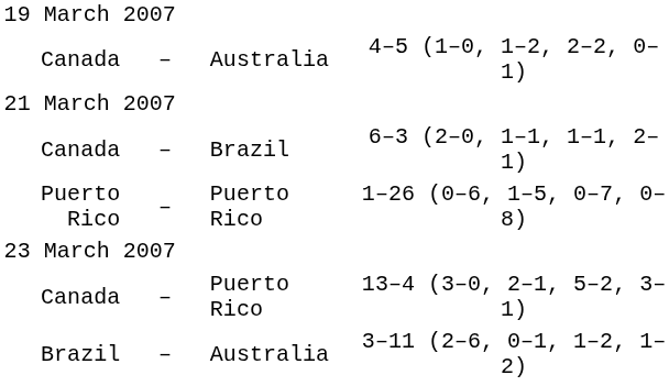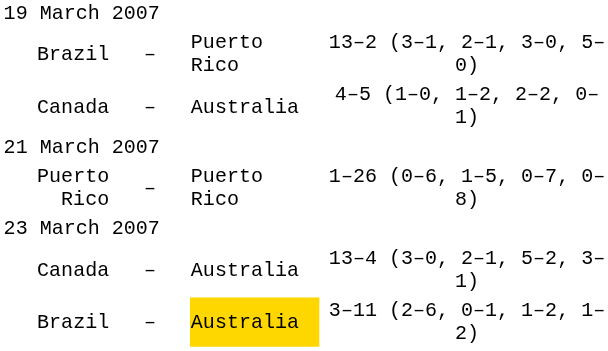 <table style="text-align:center" width=400>
 <tr>
 <th width=15%></th>
 <th width=10%></th>
 <th width=15%></th>
 <th width=40%></th>
 </tr>
 <tr align="left">
 <td colspan=2>19 March 2007</td>
 </tr>
 <tr>
+<td align="right">Brazil</td>
+<td>–</td>
+<td align="left">Puerto Rico</td>
+<td>13–2 (3–1, 2–1, 3–0, 5–0)</td>
+</tr>
+<tr>
 <td align="right">Canada</td>
 <td>–</td>
 <td align="left">Australia</td>
 <td>4–5 (1–0, 1–2, 2–2, 0–1)</td>
 </tr>
 <tr align="left">
 <td colspan=2>21 March 2007</td>
-</tr>
-<tr>
-<td align="right">Canada</td>
-<td>–</td>
-<td align="left">Brazil</td>
-<td>6–3 (2–0, 1–1, 1–1, 2–1)</td>
 </tr>
 <tr>
 <td align="right">Puerto Rico</td>
 <td>–</td>
 <td align="left">Puerto Rico</td>
 <td>1–26 (0–6, 1–5, 0–7, 0–8)</td>
 </tr>
 <tr align="left">
 <td colspan=2>23 March 2007</td>
 </tr>
 <tr>
 <td align="right">Canada</td>
 <td>–</td>
-<td align="left">Puerto Rico</td>
+<td align="left">Australia</td>
 <td>13–4 (3–0, 2–1, 5–2, 3–1)</td>
 </tr>
 <tr>
 <td align="right">Brazil</td>
 <td>–</td>
-<td align="left">Australia</td>
+<td align="left" style="background: gold;">Australia</td>
 <td>3–11 (2–6, 0–1, 1–2, 1–2)</td>
 </tr>
 </table>
